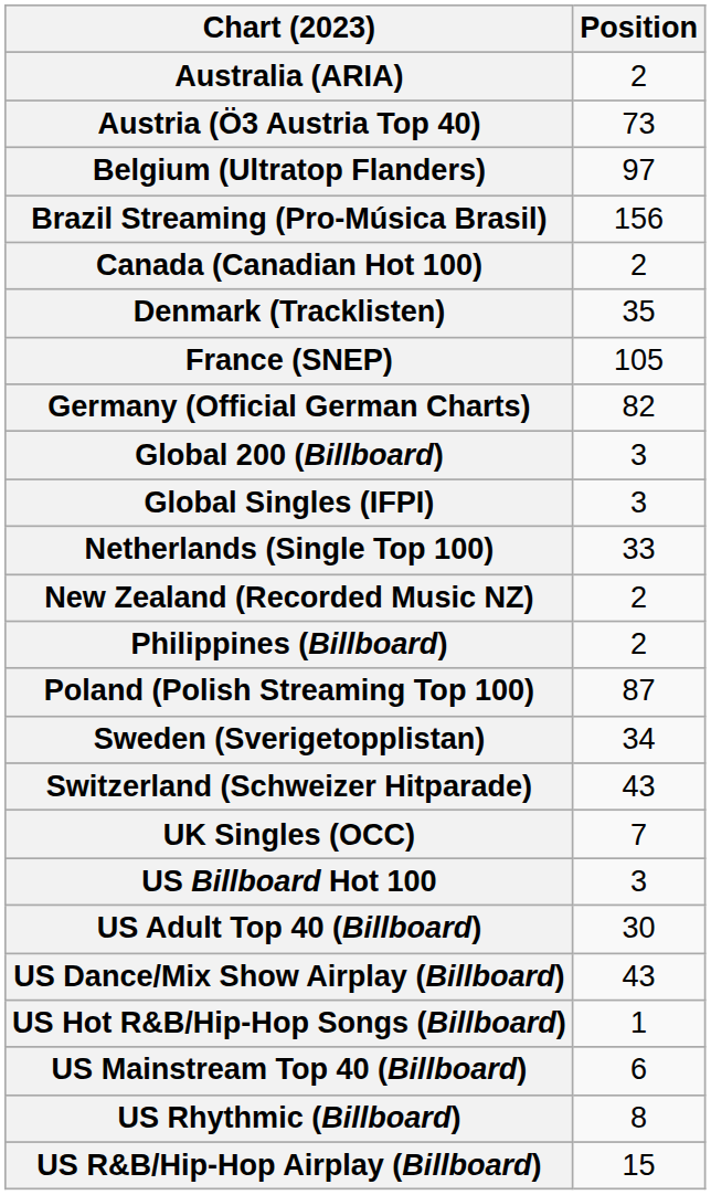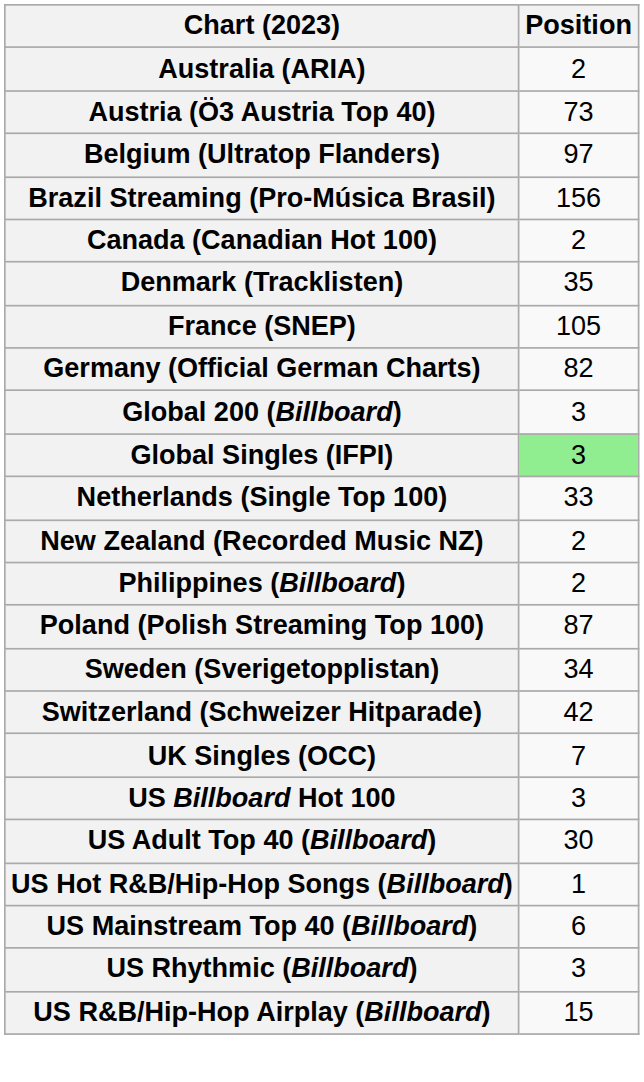 <table class="wikitable sortable plainrowheaders" style="text-align:center">
 <tr>
 <th scope="col">Chart (2023)</th>
 <th scope="col">Position</th>
 </tr>
 <tr>
 <th scope="row">Australia (ARIA)</th>
 <td>2</td>
 </tr>
 <tr>
 <th scope="row">Austria (Ö3 Austria Top 40)</th>
 <td>73</td>
 </tr>
 <tr>
 <th scope="row">Belgium (Ultratop Flanders)</th>
 <td>97</td>
 </tr>
 <tr>
 <th scope="row">Brazil Streaming (Pro-Música Brasil)</th>
 <td>156</td>
 </tr>
 <tr>
 <th scope="row">Canada (Canadian Hot 100)</th>
 <td>2</td>
 </tr>
 <tr>
 <th scope="row">Denmark (Tracklisten)</th>
 <td>35</td>
 </tr>
 <tr>
 <th scope="row">France (SNEP)</th>
 <td>105</td>
 </tr>
 <tr>
 <th scope="row">Germany (Official German Charts)</th>
 <td>82</td>
 </tr>
 <tr>
 <th scope="row">Global 200 (<em>Billboard</em>)</th>
 <td>3</td>
 </tr>
 <tr>
 <th scope="row">Global Singles (IFPI)</th>
-<td>3</td>
+<td style="background: lightgreen;">3</td>
 </tr>
 <tr>
 <th scope="row">Netherlands (Single Top 100)</th>
 <td>33</td>
 </tr>
 <tr>
 <th scope="row">New Zealand (Recorded Music NZ)</th>
 <td>2</td>
 </tr>
 <tr>
 <th scope="row">Philippines (<em>Billboard</em>)</th>
 <td>2</td>
 </tr>
 <tr>
 <th scope="row">Poland (Polish Streaming Top 100)</th>
 <td>87</td>
 </tr>
 <tr>
 <th scope="row">Sweden (Sverigetopplistan)</th>
 <td>34</td>
 </tr>
 <tr>
 <th scope="row">Switzerland (Schweizer Hitparade)</th>
-<td>43</td>
+<td>42</td>
 </tr>
 <tr>
 <th scope="row">UK Singles (OCC)</th>
 <td>7</td>
 </tr>
 <tr>
 <th scope="row">US <em>Billboard</em> Hot 100</th>
 <td>3</td>
 </tr>
 <tr>
 <th scope="row">US Adult Top 40 (<em>Billboard</em>)</th>
 <td>30</td>
 </tr>
 <tr>
-<th scope="row">US Dance/Mix Show Airplay (<em>Billboard</em>)</th>
-<td>43</td>
-</tr>
-<tr>
 <th scope="row">US Hot R&B/Hip-Hop Songs (<em>Billboard</em>)</th>
 <td>1</td>
 </tr>
 <tr>
 <th scope="row">US Mainstream Top 40 (<em>Billboard</em>)</th>
 <td>6</td>
 </tr>
 <tr>
 <th scope="row">US Rhythmic (<em>Billboard</em>)</th>
-<td>8</td>
+<td>3</td>
 </tr>
 <tr>
 <th scope="row">US R&B/Hip-Hop Airplay (<em>Billboard</em>)</th>
 <td>15</td>
 </tr>
 </table>
